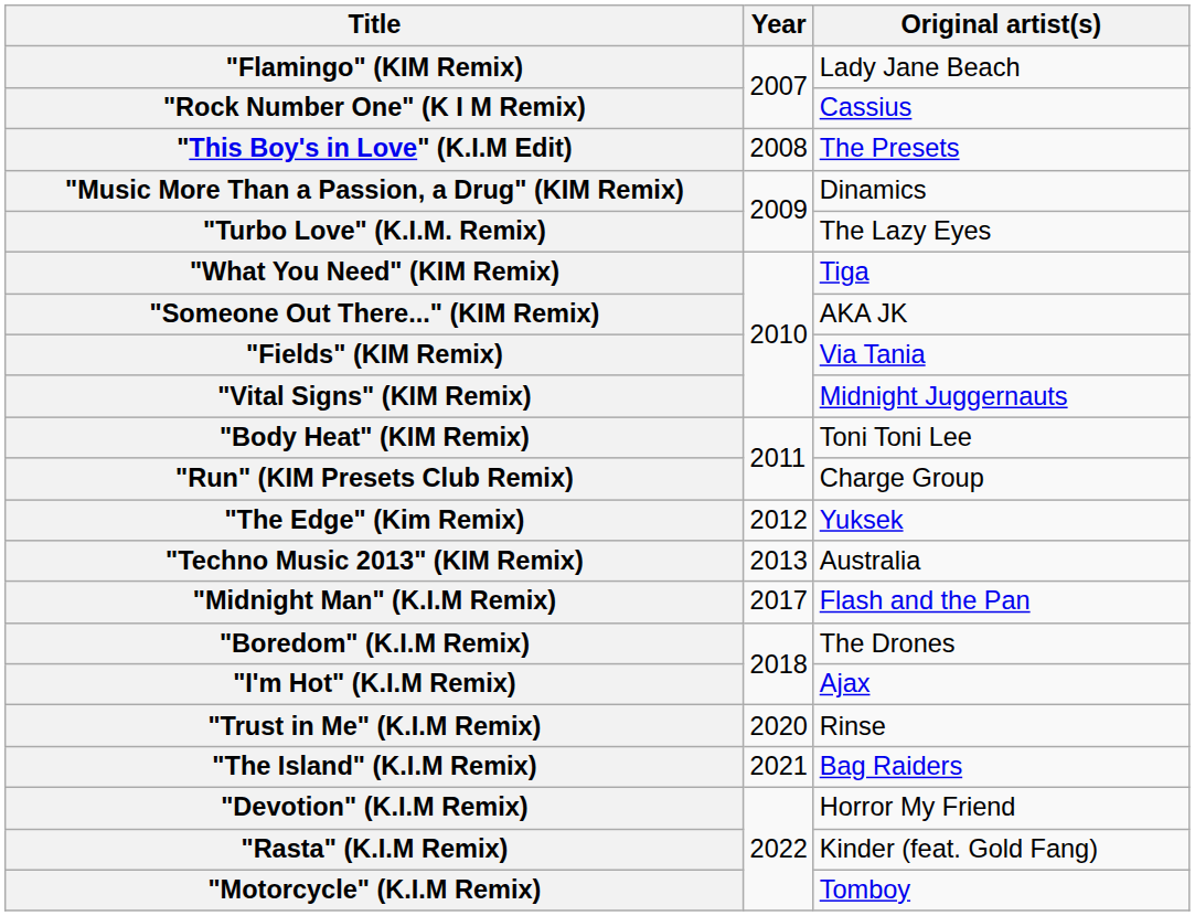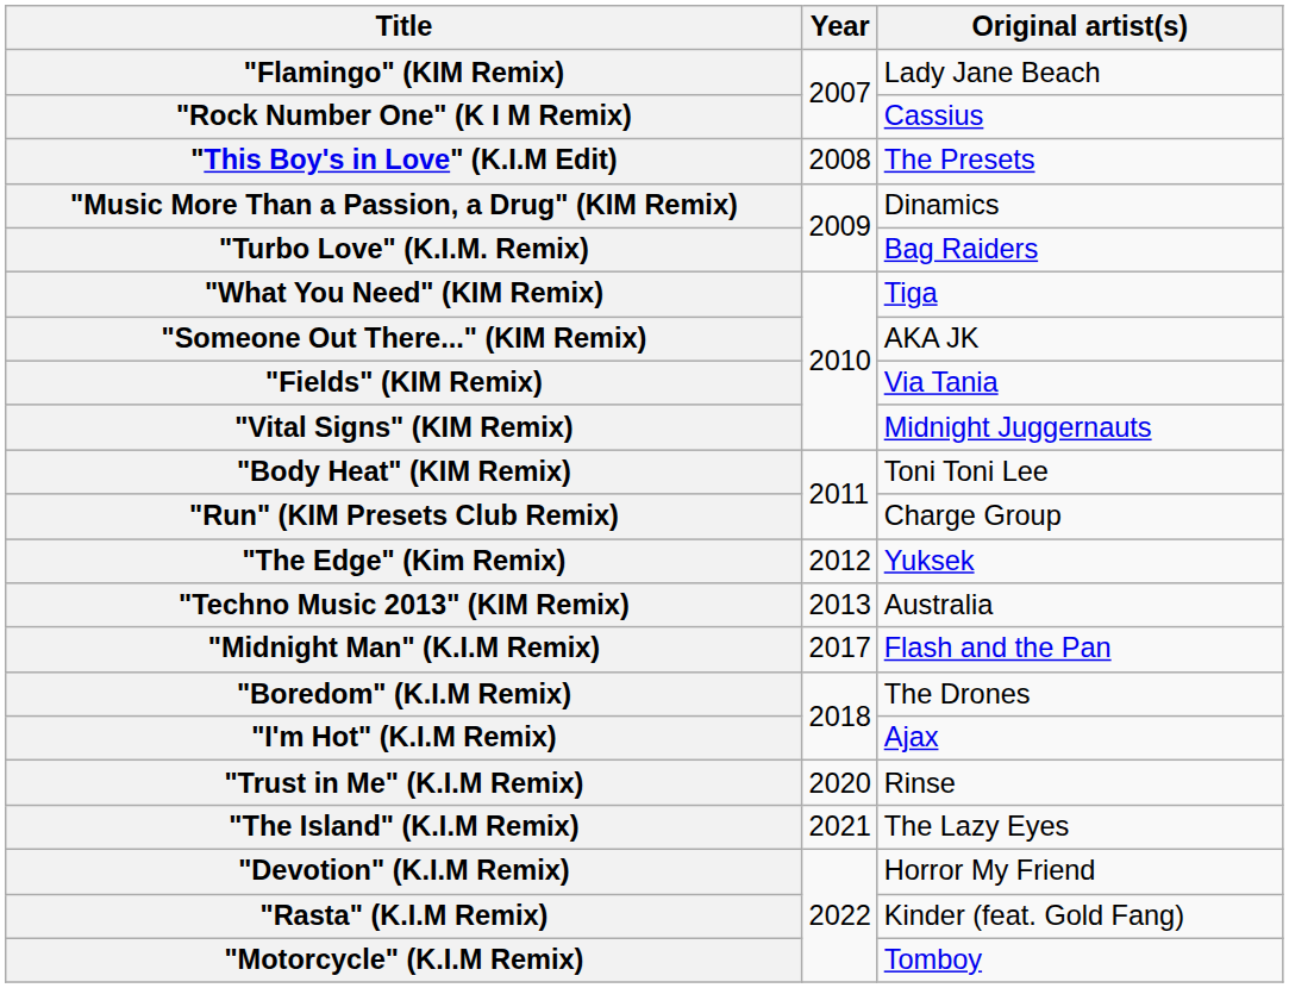 <table class="wikitable plainrowheaders">
 <tr>
 <th style="width:28em;">Title</th>
 <th style="width:2em;">Year</th>
 <th style="width:14em;">Original artist(s)</th>
 </tr>
 <tr>
 <th scope="row">"Flamingo" (KIM Remix)</th>
 <td rowspan="2">2007</td>
 <td>Lady Jane Beach</td>
 </tr>
 <tr>
 <th scope="row">"Rock Number One" (K I M Remix)</th>
 <td><a href='#'>Cassius</a></td>
 </tr>
 <tr>
 <th scope="row">"<a href='#'>This Boy's in Love</a>" (K.I.M Edit)</th>
 <td>2008</td>
 <td><a href='#'>The Presets</a></td>
 </tr>
 <tr>
 <th scope="row">"Music More Than a Passion, a Drug" (KIM Remix)</th>
 <td rowspan="2">2009</td>
 <td>Dinamics</td>
 </tr>
 <tr>
 <th scope="row">"Turbo Love" (K.I.M. Remix)</th>
-<td>The Lazy Eyes</td>
+<td><a href='#'>Bag Raiders</a></td>
 </tr>
 <tr>
 <th scope="row">"What You Need" (KIM Remix)</th>
 <td rowspan="4">2010</td>
 <td><a href='#'>Tiga</a></td>
 </tr>
 <tr>
 <th scope="row">"Someone Out There..." (KIM Remix)</th>
 <td>AKA JK</td>
 </tr>
 <tr>
 <th scope="row">"Fields" (KIM Remix)</th>
 <td><a href='#'>Via Tania</a></td>
 </tr>
 <tr>
 <th scope="row">"Vital Signs" (KIM Remix)</th>
 <td><a href='#'>Midnight Juggernauts</a></td>
 </tr>
 <tr>
 <th scope="row">"Body Heat" (KIM Remix)</th>
 <td rowspan="2">2011</td>
 <td>Toni Toni Lee</td>
 </tr>
 <tr>
 <th scope="row">"Run" (KIM Presets Club Remix)</th>
 <td>Charge Group</td>
 </tr>
 <tr>
 <th scope="row">"The Edge" (Kim Remix)</th>
 <td>2012</td>
 <td><a href='#'>Yuksek</a></td>
 </tr>
 <tr>
 <th scope="row">"Techno Music 2013" (KIM Remix)</th>
 <td>2013</td>
 <td>Australia</td>
 </tr>
 <tr>
 <th scope="row">"Midnight Man" (K.I.M Remix)</th>
 <td>2017</td>
 <td><a href='#'>Flash and the Pan</a></td>
 </tr>
 <tr>
 <th scope="row">"Boredom" (K.I.M Remix)</th>
 <td rowspan="2">2018</td>
 <td>The Drones</td>
 </tr>
 <tr>
 <th scope="row">"I'm Hot" (K.I.M Remix)</th>
 <td><a href='#'>Ajax</a></td>
 </tr>
 <tr>
 <th scope="row">"Trust in Me" (K.I.M Remix)</th>
 <td>2020</td>
 <td>Rinse</td>
 </tr>
 <tr>
 <th scope="row">"The Island" (K.I.M Remix)</th>
 <td>2021</td>
-<td><a href='#'>Bag Raiders</a></td>
+<td>The Lazy Eyes</td>
 </tr>
 <tr>
 <th scope="row">"Devotion" (K.I.M Remix)</th>
 <td rowspan="3">2022</td>
 <td>Horror My Friend</td>
 </tr>
 <tr>
 <th scope="row">"Rasta" (K.I.M Remix)</th>
 <td>Kinder (feat. Gold Fang)</td>
 </tr>
 <tr>
 <th scope="row">"Motorcycle" (K.I.M Remix)</th>
 <td><a href='#'>Tomboy</a></td>
 </tr>
 </table>
